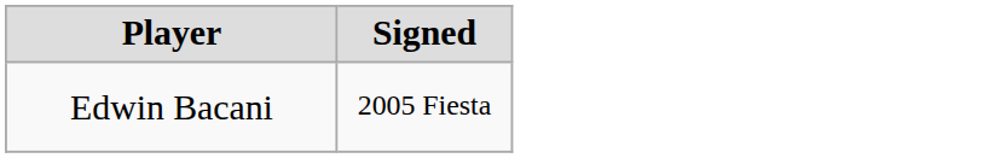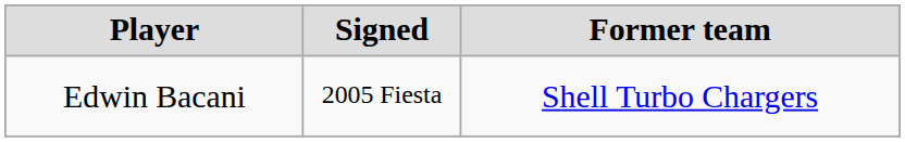 <table class="wikitable" style="text-align: center">
 <tr align="center" bgcolor="#dddddd">
 <td style="width:140px"><strong>Player</strong></td>
 <td style="width:70px"><strong>Signed</strong></td>
+<td style="width:210px"><strong>Former team</strong></td>
 </tr>
 <tr style="height:40px">
 <td>Edwin Bacani</td>
 <td style="font-size: 80%">2005 Fiesta</td>
+<td><a href='#'>Shell Turbo Chargers</a></td>
 </tr>
 </table>
